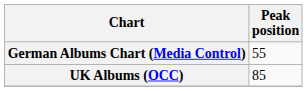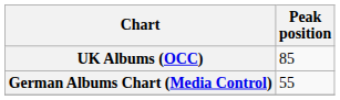 <table class="wikitable sortable plainrowheaders">
 <tr>
 <th scope="col">Chart</th>
 <th scope="col">Peak <br>position</th>
 </tr>
 <tr>
+<th scope="row">UK Albums (<a href='#'>OCC</a>)</th>
+<td>85</td>
+</tr>
+<tr>
 <th scope="row">German Albums Chart (<a href='#'>Media Control</a>)</th>
 <td>55</td>
 </tr>
 <tr>
-<th scope="row">UK Albums (<a href='#'>OCC</a>)</th>
-<td>85</td>
-</tr>
-<tr>
 </tr>
 </table>
